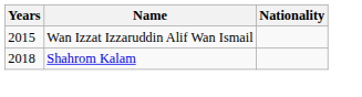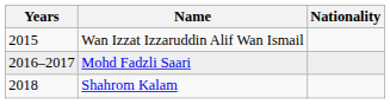 <table class="wikitable">
 <tr>
 <th>Years</th>
 <th>Name</th>
 <th>Nationality</th>
 </tr>
 <tr>
 <td>2015</td>
 <td>Wan Izzat Izzaruddin Alif Wan Ismail</td>
 <td></td>
 </tr>
+<tr style="background:#efefef;">
+<td>2016–2017</td>
+<td><a href='#'>Mohd Fadzli Saari</a></td>
+<td></td>
+</tr>
 <tr>
 <td>2018</td>
 <td><a href='#'>Shahrom Kalam</a></td>
 <td></td>
 </tr>
 </table>
